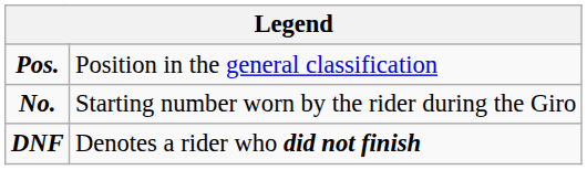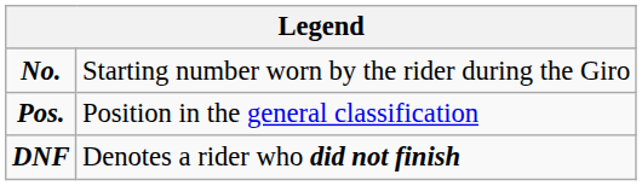 <table class="wikitable">
 <tr>
 <th colspan="2">Legend</th>
+</tr>
+<tr>
+<td align="center"><strong><em>No.</em></strong></td>
+<td>Starting number worn by the rider during the Giro</td>
 </tr>
 <tr>
 <td align="center"><strong><em>Pos.</em></strong></td>
 <td>Position in the <a href='#'>general classification</a></td>
 </tr>
 <tr>
-<td align="center"><strong><em>No.</em></strong></td>
-<td>Starting number worn by the rider during the Giro</td>
-</tr>
-<tr>
 <td align="center"><strong><em>DNF</em></strong></td>
 <td>Denotes a rider who <strong><em>did not finish</em></strong></td>
 </tr>
 </table>
